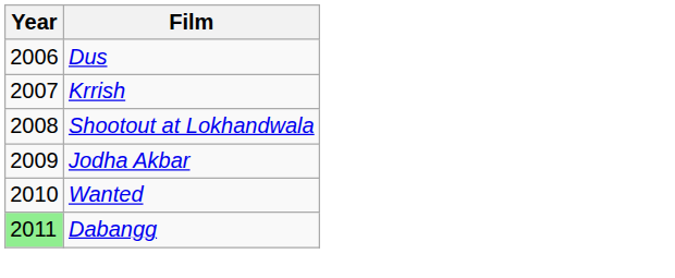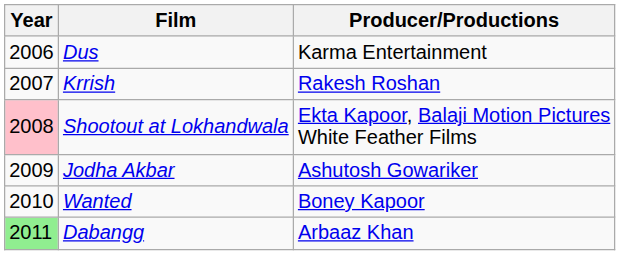 <table class="wikitable sortable">
 <tr>
 <th>Year</th>
 <th>Film</th>
+<th>Producer/Productions</th>
 </tr>
 <tr>
 <td>2006</td>
 <td><em><a href='#'>Dus</a></em></td>
+<td>Karma Entertainment</td>
 </tr>
 <tr>
 <td>2007</td>
 <td><em><a href='#'>Krrish</a></em></td>
+<td><a href='#'>Rakesh Roshan</a></td>
 </tr>
 <tr>
-<td>2008</td>
+<td style="background: pink;">2008</td>
 <td><em><a href='#'>Shootout at Lokhandwala</a></em></td>
+<td><a href='#'>Ekta Kapoor</a>, <a href='#'>Balaji Motion Pictures</a><br>White Feather Films</td>
 </tr>
 <tr>
 <td>2009</td>
 <td><em><a href='#'>Jodha Akbar</a></em></td>
+<td><a href='#'>Ashutosh Gowariker</a></td>
 </tr>
 <tr>
 <td>2010</td>
 <td><em><a href='#'>Wanted</a></em></td>
+<td><a href='#'>Boney Kapoor</a></td>
 </tr>
 <tr>
 <td style="background: lightgreen;">2011</td>
 <td><em><a href='#'>Dabangg</a></em></td>
+<td><a href='#'>Arbaaz Khan</a></td>
 </tr>
 </table>
